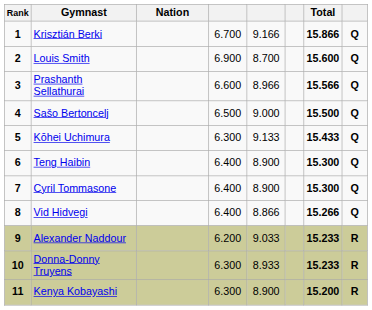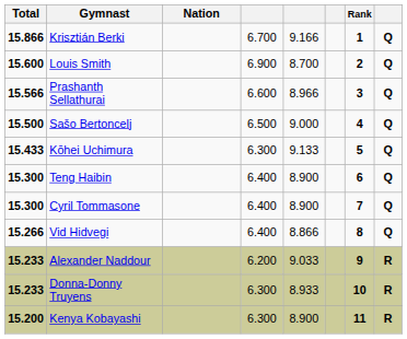 <table class="wikitable sortable" style="text-align:center;">
 <tr>
-<th scope="col"  style="width:15px;"><small>Rank</small></th>
+<th scope="col"  style="width:50px;">Total</th>
 <th scope="col"  style="width:150px;">Gymnast</th>
 <th scope="col"  style="width:100px;">Nation</th>
 <th scope="col"  style="width:50px;"><small></small></th>
 <th scope="col"  style="width:50px;"><small></small></th>
 <th scope="col"  style="width:20px;"><small></small></th>
-<th scope="col"  style="width:50px;">Total</th>
+<th scope="col"  style="width:15px;"><small>Rank</small></th>
 <th scope="col"  style="width:30px;"><small></small></th>
 </tr>
 <tr>
-<td scope=row style="text-align:center"><strong>1</strong></td>
+<td><strong>15.866</strong></td>
 <td style="height:30px; text-align:left;"><a href='#'>Krisztián Berki</a></td>
 <td style="text-align:left;"><small></small></td>
 <td>6.700</td>
 <td>9.166</td>
 <td></td>
-<td><strong>15.866</strong></td>
+<td scope=row style="text-align:center"><strong>1</strong></td>
 <td><strong>Q</strong></td>
 </tr>
 <tr>
-<td scope=row style="text-align:center"><strong>2</strong></td>
+<td><strong>15.600</strong></td>
 <td style="height:30px; text-align:left;"><a href='#'>Louis Smith</a></td>
 <td style="text-align:left;"><small></small></td>
 <td>6.900</td>
 <td>8.700</td>
 <td></td>
-<td><strong>15.600</strong></td>
+<td scope=row style="text-align:center"><strong>2</strong></td>
 <td><strong>Q</strong></td>
 </tr>
 <tr>
-<td scope=row style="text-align:center"><strong>3</strong></td>
+<td><strong>15.566</strong></td>
 <td style="height:30px; text-align:left;"><a href='#'>Prashanth Sellathurai</a></td>
 <td style="text-align:left;"><small></small></td>
 <td>6.600</td>
 <td>8.966</td>
 <td></td>
-<td><strong>15.566</strong></td>
+<td scope=row style="text-align:center"><strong>3</strong></td>
 <td><strong>Q</strong></td>
 </tr>
 <tr>
-<td scope=row style="text-align:center"><strong>4</strong></td>
+<td><strong>15.500</strong></td>
 <td style="height:30px; text-align:left;"><a href='#'>Sašo Bertoncelj</a></td>
 <td style="text-align:left;"><small></small></td>
 <td>6.500</td>
 <td>9.000</td>
 <td></td>
-<td><strong>15.500</strong></td>
+<td scope=row style="text-align:center"><strong>4</strong></td>
 <td><strong>Q</strong></td>
 </tr>
 <tr>
-<td scope=row style="text-align:center"><strong>5</strong></td>
+<td><strong>15.433</strong></td>
 <td style="height:30px; text-align:left;"><a href='#'>Kōhei Uchimura</a></td>
 <td style="text-align:left;"><small></small></td>
 <td>6.300</td>
 <td>9.133</td>
 <td></td>
-<td><strong>15.433</strong></td>
+<td scope=row style="text-align:center"><strong>5</strong></td>
 <td><strong>Q</strong></td>
 </tr>
 <tr>
-<td scope=row style="text-align:center"><strong>6</strong></td>
+<td><strong>15.300</strong></td>
 <td style="height:30px; text-align:left;"><a href='#'>Teng Haibin</a></td>
 <td style="text-align:left;"><small></small></td>
 <td>6.400</td>
 <td>8.900</td>
 <td></td>
-<td><strong>15.300</strong></td>
+<td scope=row style="text-align:center"><strong>6</strong></td>
 <td><strong>Q</strong></td>
 </tr>
 <tr>
-<td scope=row style="text-align:center"><strong>7</strong></td>
+<td><strong>15.300</strong></td>
 <td style="height:30px; text-align:left;"><a href='#'>Cyril Tommasone</a></td>
 <td style="text-align:left;"><small></small></td>
 <td>6.400</td>
 <td>8.900</td>
 <td></td>
-<td><strong>15.300</strong></td>
+<td scope=row style="text-align:center"><strong>7</strong></td>
 <td><strong>Q</strong></td>
 </tr>
 <tr>
-<td scope=row style="text-align:center"><strong>8</strong></td>
+<td><strong>15.266</strong></td>
 <td style="height:30px; text-align:left;"><a href='#'>Vid Hidvegi</a></td>
 <td style="text-align:left;"><small></small></td>
 <td>6.400</td>
 <td>8.866</td>
 <td></td>
-<td><strong>15.266</strong></td>
+<td scope=row style="text-align:center"><strong>8</strong></td>
 <td><strong>Q</strong></td>
 </tr>
 <tr style="background:#CCCC99;">
-<td scope=row style="text-align:center"><strong>9</strong></td>
+<td><strong>15.233</strong></td>
 <td style="height:30px; text-align:left;"><a href='#'>Alexander Naddour</a></td>
 <td style="text-align:left;"><small></small></td>
 <td>6.200</td>
 <td>9.033</td>
 <td></td>
-<td><strong>15.233</strong></td>
+<td scope=row style="text-align:center"><strong>9</strong></td>
 <td><strong>R</strong></td>
 </tr>
 <tr style="background:#CCCC99;">
-<td scope=row style="text-align:center"><strong>10</strong></td>
+<td><strong>15.233</strong></td>
 <td style="height:30px; text-align:left;"><a href='#'>Donna-Donny Truyens</a></td>
 <td style="text-align:left;"><small></small></td>
 <td>6.300</td>
 <td>8.933</td>
 <td></td>
-<td><strong>15.233</strong></td>
+<td scope=row style="text-align:center"><strong>10</strong></td>
 <td><strong>R</strong></td>
 </tr>
 <tr style="background:#CCCC99;">
-<td scope=row style="text-align:center"><strong>11</strong></td>
+<td><strong>15.200</strong></td>
 <td style="height:30px; text-align:left;"><a href='#'>Kenya Kobayashi</a></td>
 <td style="text-align:left;"><small></small></td>
 <td>6.300</td>
 <td>8.900</td>
 <td></td>
-<td><strong>15.200</strong></td>
+<td scope=row style="text-align:center"><strong>11</strong></td>
 <td><strong>R</strong></td>
 </tr>
 </table>
